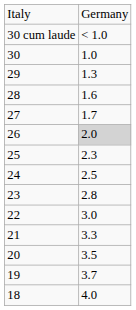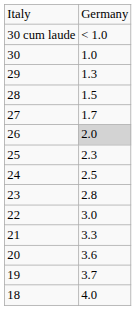 <table class="wikitable">
 <tr>
 <td>Italy</td>
 <td>Germany</td>
 </tr>
 <tr>
 <td>30 cum laude</td>
 <td>< 1.0</td>
 </tr>
 <tr>
 <td>30</td>
 <td>1.0</td>
 </tr>
 <tr>
 <td>29</td>
 <td>1.3</td>
 </tr>
 <tr>
 <td>28</td>
-<td>1.6</td>
+<td>1.5</td>
 </tr>
 <tr>
 <td>27</td>
 <td>1.7</td>
 </tr>
 <tr>
 <td>26</td>
 <td style="background: lightgrey;">2.0</td>
 </tr>
 <tr>
 <td>25</td>
 <td>2.3</td>
 </tr>
 <tr>
 <td>24</td>
 <td>2.5</td>
 </tr>
 <tr>
 <td>23</td>
 <td>2.8</td>
 </tr>
 <tr>
 <td>22</td>
 <td>3.0</td>
 </tr>
 <tr>
 <td>21</td>
 <td>3.3</td>
 </tr>
 <tr>
 <td>20</td>
-<td>3.5</td>
+<td>3.6</td>
 </tr>
 <tr>
 <td>19</td>
 <td>3.7</td>
 </tr>
 <tr>
 <td>18</td>
 <td>4.0</td>
 </tr>
 </table>
